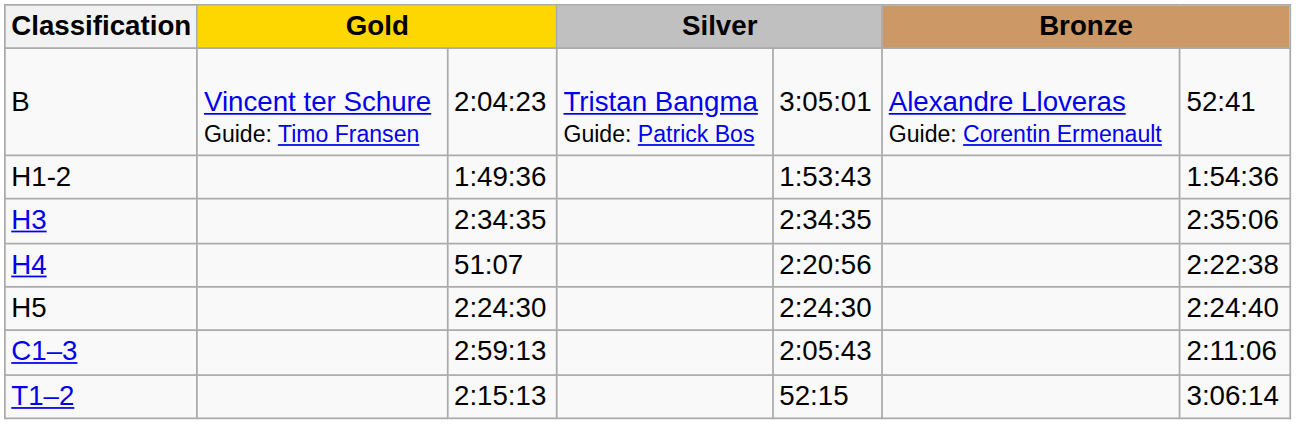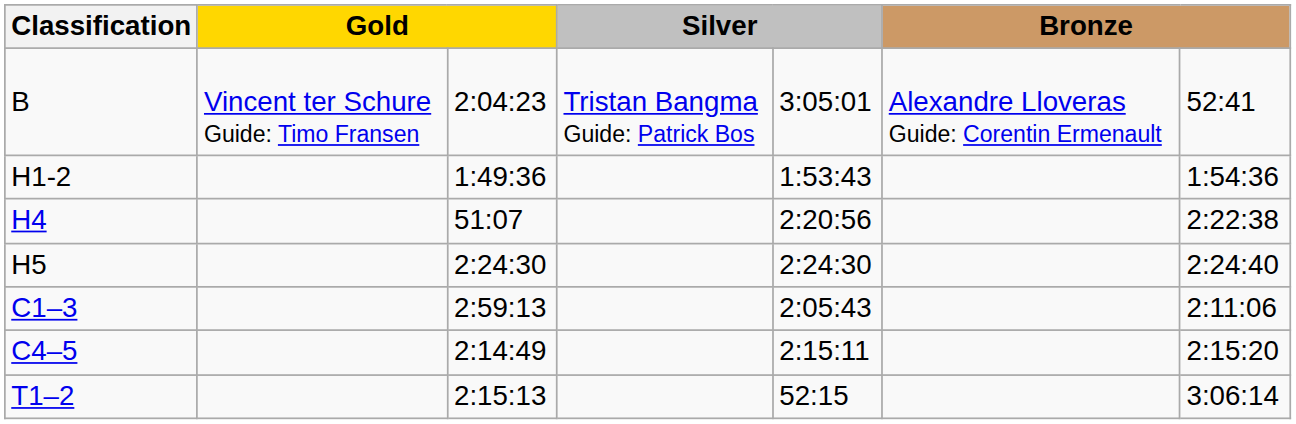 <table class=wikitable style="font-size:100%">
 <tr>
 <th rowspan="1" width="15%">Classification</th>
 <th colspan="2" style="background:gold;">Gold</th>
 <th colspan="2" style="background:silver;">Silver</th>
 <th colspan="2" style="background:#CC9966;">Bronze</th>
 </tr>
 <tr>
 <td>B <br></td>
 <td><br><a href='#'>Vincent ter Schure</a><br><small>Guide: <a href='#'>Timo Fransen</a></small></td>
 <td>2:04:23</td>
 <td><br><a href='#'>Tristan Bangma</a><br><small>Guide: <a href='#'>Patrick Bos</a></small></td>
 <td>3:05:01</td>
 <td><br><a href='#'>Alexandre Lloveras</a><br><small>Guide: <a href='#'>Corentin Ermenault</a></small></td>
 <td>52:41</td>
 </tr>
 <tr>
 <td>H1-2 <br></td>
 <td></td>
 <td>1:49:36</td>
 <td></td>
 <td>1:53:43</td>
 <td></td>
 <td>1:54:36</td>
-</tr>
-<tr>
-<td><a href='#'>H3</a></td>
-<td></td>
-<td>2:34:35</td>
-<td></td>
-<td>2:34:35</td>
-<td></td>
-<td>2:35:06</td>
 </tr>
 <tr>
 <td><a href='#'>H4</a></td>
 <td></td>
 <td>51:07</td>
 <td></td>
 <td>2:20:56</td>
 <td></td>
 <td>2:22:38</td>
 </tr>
 <tr>
 <td>H5 <br></td>
 <td></td>
 <td>2:24:30</td>
 <td></td>
 <td>2:24:30</td>
 <td></td>
 <td>2:24:40</td>
 </tr>
 <tr>
 <td><a href='#'>C1–3</a></td>
 <td></td>
 <td>2:59:13</td>
 <td></td>
 <td>2:05:43</td>
 <td></td>
 <td>2:11:06</td>
 </tr>
 <tr>
+<td><a href='#'>C4–5</a></td>
+<td></td>
+<td>2:14:49</td>
+<td></td>
+<td>2:15:11</td>
+<td></td>
+<td>2:15:20</td>
+</tr>
+<tr>
 <td><a href='#'>T1–2</a></td>
 <td></td>
 <td>2:15:13</td>
 <td></td>
 <td>52:15</td>
 <td></td>
 <td>3:06:14</td>
 </tr>
 </table>
